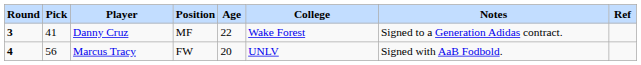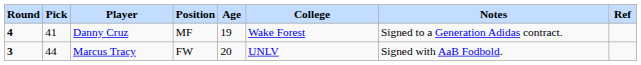 <table class="wikitable" style="text-align:left; font-size:95%;">
 <tr>
 <th style="background:#c2ddff; width:30px;">Round</th>
 <th style="background:#c2ddff; width:30px;">Pick</th>
 <th style="background:#c2ddff; width:130px;">Player</th>
 <th style="background:#c2ddff; width:50px;">Position</th>
 <th style="background:#c2ddff; width:30px;">Age</th>
 <th style="background:#c2ddff; width:170px;">College</th>
 <th style="background:#c2ddff; width:300px;">Notes</th>
 <th style="background:#c2ddff; width:30px;">Ref</th>
 </tr>
 <tr>
-<td><strong>3</strong></td>
+<td><strong>4</strong></td>
 <td>41</td>
 <td> <a href='#'>Danny Cruz</a></td>
 <td>MF</td>
-<td>22</td>
+<td>19</td>
 <td><a href='#'>Wake Forest</a></td>
 <td>Signed to a <a href='#'>Generation Adidas</a> contract.</td>
 <td></td>
 </tr>
 <tr>
-<td><strong>4</strong></td>
-<td>56</td>
+<td><strong>3</strong></td>
+<td>44</td>
 <td> <a href='#'>Marcus Tracy</a></td>
 <td>FW</td>
 <td>20</td>
 <td><a href='#'>UNLV</a></td>
 <td>Signed with <a href='#'>AaB Fodbold</a>.</td>
 <td></td>
 </tr>
 </table>
